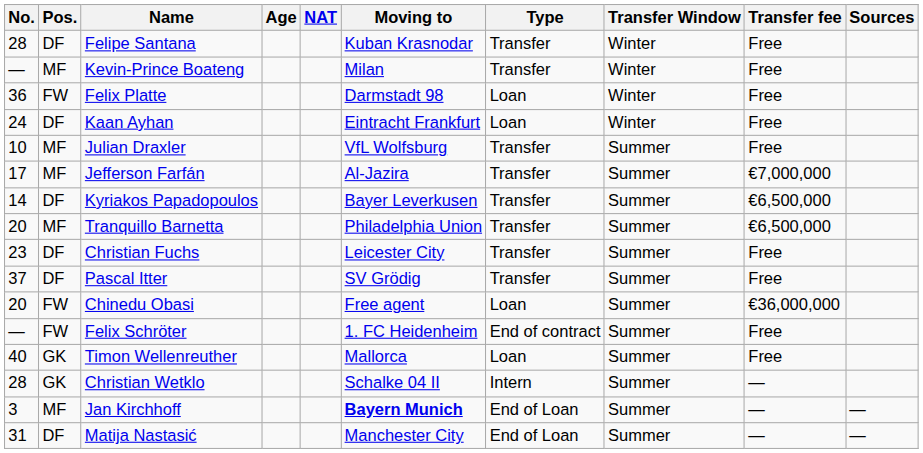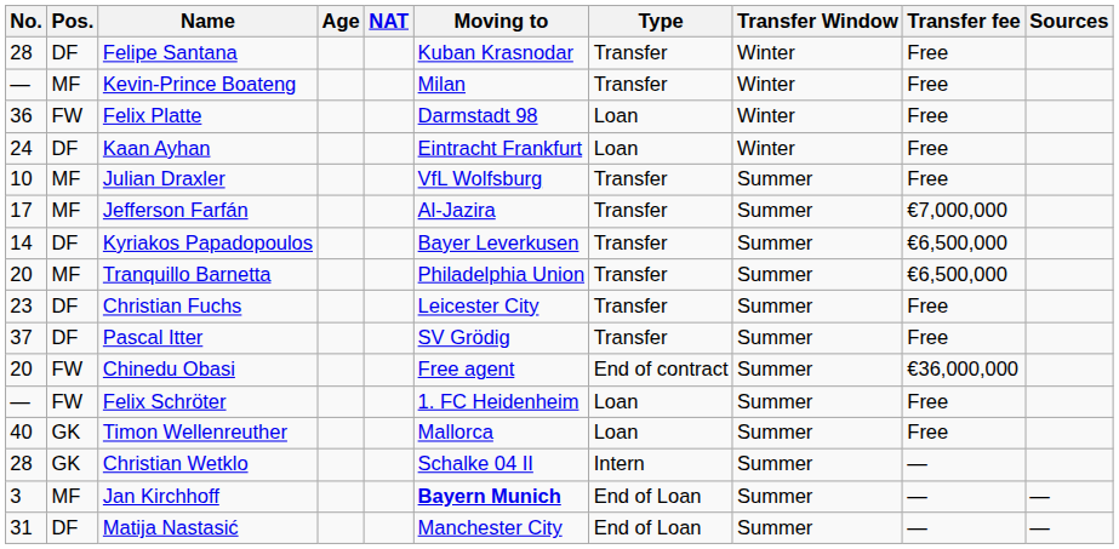 <table class="wikitable">
 <tr>
 <th>No.</th>
 <th>Pos.</th>
 <th>Name</th>
 <th>Age</th>
 <th><a href='#'>NAT</a></th>
 <th>Moving to</th>
 <th>Type</th>
 <th>Transfer Window</th>
 <th>Transfer fee</th>
 <th>Sources</th>
 </tr>
 <tr>
 <td>28</td>
 <td>DF</td>
 <td><a href='#'>Felipe Santana</a></td>
 <td></td>
 <td></td>
 <td><a href='#'>Kuban Krasnodar</a></td>
 <td>Transfer</td>
 <td>Winter</td>
 <td>Free</td>
 <td></td>
 </tr>
 <tr>
 <td>—</td>
 <td>MF</td>
 <td><a href='#'>Kevin-Prince Boateng</a></td>
 <td></td>
 <td></td>
 <td><a href='#'>Milan</a></td>
 <td>Transfer</td>
 <td>Winter</td>
 <td>Free</td>
 <td></td>
 </tr>
 <tr>
 <td>36</td>
 <td>FW</td>
 <td><a href='#'>Felix Platte</a></td>
 <td></td>
 <td></td>
 <td><a href='#'>Darmstadt 98</a></td>
 <td>Loan</td>
 <td>Winter</td>
 <td>Free</td>
 <td></td>
 </tr>
 <tr>
 <td>24</td>
 <td>DF</td>
 <td><a href='#'>Kaan Ayhan</a></td>
 <td></td>
 <td></td>
 <td><a href='#'>Eintracht Frankfurt</a></td>
 <td>Loan</td>
 <td>Winter</td>
 <td>Free</td>
 <td></td>
 </tr>
 <tr>
 <td>10</td>
 <td>MF</td>
 <td><a href='#'>Julian Draxler</a></td>
 <td></td>
 <td></td>
 <td><a href='#'>VfL Wolfsburg</a></td>
 <td>Transfer</td>
 <td>Summer</td>
 <td>Free</td>
 <td></td>
 </tr>
 <tr>
 <td>17</td>
 <td>MF</td>
 <td><a href='#'>Jefferson Farfán</a></td>
 <td></td>
 <td></td>
 <td><a href='#'>Al-Jazira</a></td>
 <td>Transfer</td>
 <td>Summer</td>
 <td>€7,000,000</td>
 <td></td>
 </tr>
 <tr>
 <td>14</td>
 <td>DF</td>
 <td><a href='#'>Kyriakos Papadopoulos</a></td>
 <td></td>
 <td></td>
 <td><a href='#'>Bayer Leverkusen</a></td>
 <td>Transfer</td>
 <td>Summer</td>
 <td>€6,500,000</td>
 <td></td>
 </tr>
 <tr>
 <td>20</td>
 <td>MF</td>
 <td><a href='#'>Tranquillo Barnetta</a></td>
 <td></td>
 <td></td>
 <td><a href='#'>Philadelphia Union</a></td>
 <td>Transfer</td>
 <td>Summer</td>
 <td>€6,500,000</td>
 <td></td>
 </tr>
 <tr>
 <td>23</td>
 <td>DF</td>
 <td><a href='#'>Christian Fuchs</a></td>
 <td></td>
 <td></td>
 <td><a href='#'>Leicester City</a></td>
 <td>Transfer</td>
 <td>Summer</td>
 <td>Free</td>
 <td></td>
 </tr>
 <tr>
 <td>37</td>
 <td>DF</td>
 <td><a href='#'>Pascal Itter</a></td>
 <td></td>
 <td></td>
 <td><a href='#'>SV Grödig</a></td>
 <td>Transfer</td>
 <td>Summer</td>
 <td>Free</td>
 <td></td>
 </tr>
 <tr>
 <td>20</td>
 <td>FW</td>
 <td><a href='#'>Chinedu Obasi</a></td>
 <td></td>
 <td></td>
 <td><a href='#'>Free agent</a></td>
-<td>Loan</td>
+<td>End of contract</td>
 <td>Summer</td>
 <td>€36,000,000</td>
 <td></td>
 </tr>
 <tr>
 <td>—</td>
 <td>FW</td>
 <td><a href='#'>Felix Schröter</a></td>
 <td></td>
 <td></td>
 <td><a href='#'>1. FC Heidenheim</a></td>
-<td>End of contract</td>
+<td>Loan</td>
 <td>Summer</td>
 <td>Free</td>
 <td></td>
 </tr>
 <tr>
 <td>40</td>
 <td>GK</td>
 <td><a href='#'>Timon Wellenreuther</a></td>
 <td></td>
 <td></td>
 <td><a href='#'>Mallorca</a></td>
 <td>Loan</td>
 <td>Summer</td>
 <td>Free</td>
 <td></td>
 </tr>
 <tr>
 <td>28</td>
 <td>GK</td>
 <td><a href='#'>Christian Wetklo</a></td>
 <td></td>
 <td></td>
 <td><a href='#'>Schalke 04 II</a></td>
 <td>Intern</td>
 <td>Summer</td>
 <td>—</td>
 <td></td>
 </tr>
 <tr>
 <td>3</td>
 <td>MF</td>
 <td><a href='#'>Jan Kirchhoff</a></td>
 <td></td>
 <td></td>
 <td><strong><a href='#'>Bayern Munich</a></strong></td>
 <td>End of Loan</td>
 <td>Summer</td>
 <td>—</td>
 <td>—</td>
 </tr>
 <tr>
 <td>31</td>
 <td>DF</td>
 <td><a href='#'>Matija Nastasić</a></td>
 <td></td>
 <td></td>
 <td><a href='#'>Manchester City</a></td>
 <td>End of Loan</td>
 <td>Summer</td>
 <td>—</td>
 <td>—</td>
 </tr>
 </table>
